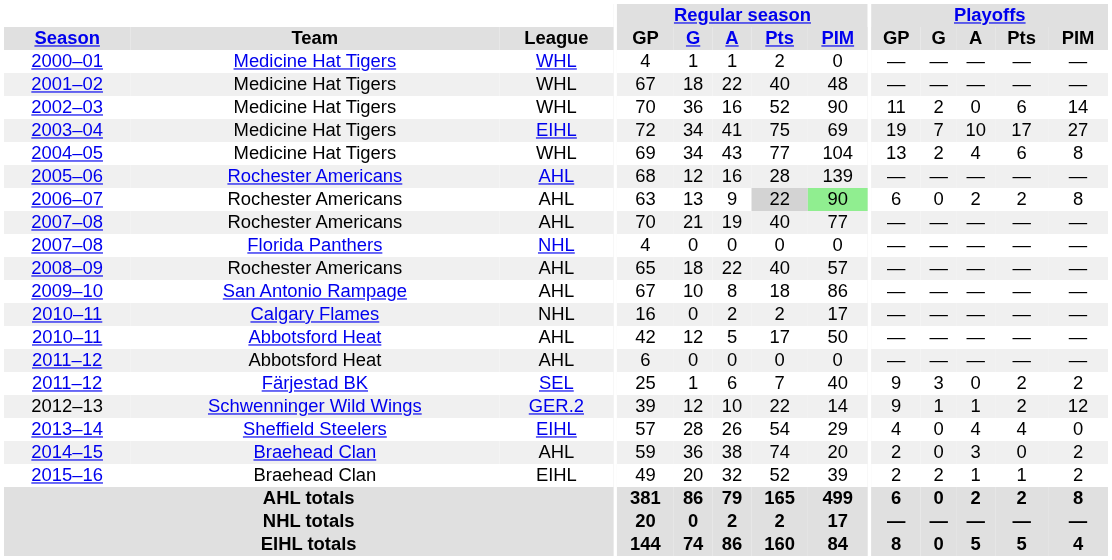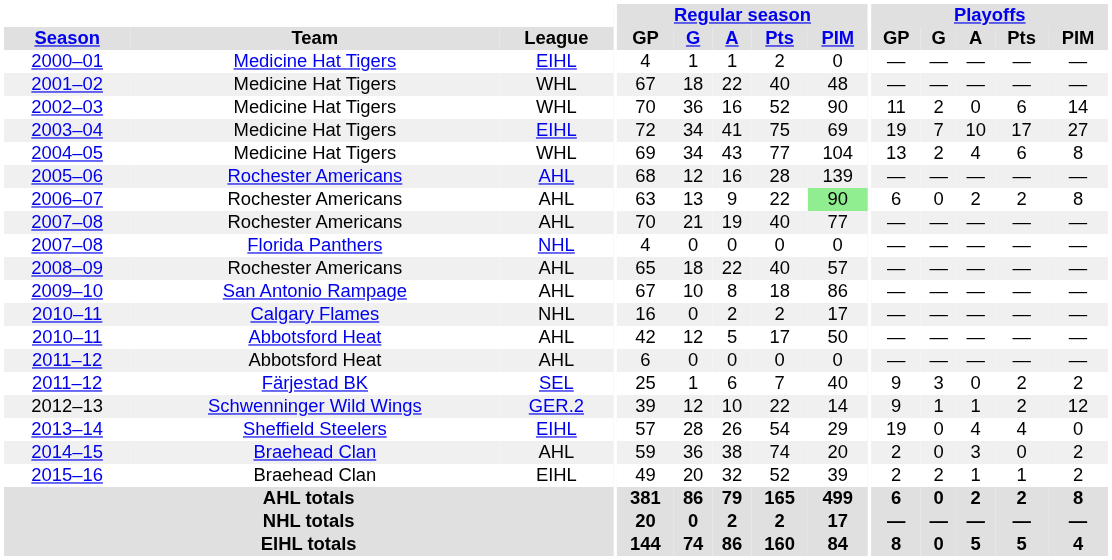 <table border="0" cellpadding="1" cellspacing="0" style="text-align:center; width:60em">
 <tr bgcolor="#e0e0e0">
 <th colspan="3" bgcolor="#ffffff"></th>
 <th rowspan="99" bgcolor="#ffffff"></th>
 <th colspan="5"><a href='#'>Regular season</a></th>
 <th rowspan="99" bgcolor="#ffffff"></th>
 <th colspan="5"><a href='#'>Playoffs</a></th>
 </tr>
 <tr bgcolor="#e0e0e0">
 <th><a href='#'>Season</a></th>
 <th>Team</th>
 <th>League</th>
 <th>GP</th>
 <th><a href='#'>G</a></th>
 <th><a href='#'>A</a></th>
 <th><a href='#'>Pts</a></th>
 <th><a href='#'>PIM</a></th>
 <th>GP</th>
 <th>G</th>
 <th>A</th>
 <th>Pts</th>
 <th>PIM</th>
 </tr>
 <tr>
 <td><a href='#'>2000–01</a></td>
 <td><a href='#'>Medicine Hat Tigers</a></td>
-<td><a href='#'>WHL</a></td>
+<td><a href='#'>EIHL</a></td>
 <td>4</td>
 <td>1</td>
 <td>1</td>
 <td>2</td>
 <td>0</td>
 <td>—</td>
 <td>—</td>
 <td>—</td>
 <td>—</td>
 <td>—</td>
 </tr>
 <tr bgcolor="#f0f0f0">
 <td><a href='#'>2001–02</a></td>
 <td>Medicine Hat Tigers</td>
 <td>WHL</td>
 <td>67</td>
 <td>18</td>
 <td>22</td>
 <td>40</td>
 <td>48</td>
 <td>—</td>
 <td>—</td>
 <td>—</td>
 <td>—</td>
 <td>—</td>
 </tr>
 <tr>
 <td><a href='#'>2002–03</a></td>
 <td>Medicine Hat Tigers</td>
 <td>WHL</td>
 <td>70</td>
 <td>36</td>
 <td>16</td>
 <td>52</td>
 <td>90</td>
 <td>11</td>
 <td>2</td>
 <td>0</td>
 <td>6</td>
 <td>14</td>
 </tr>
 <tr bgcolor="#f0f0f0">
 <td><a href='#'>2003–04</a></td>
 <td>Medicine Hat Tigers</td>
 <td><a href='#'>EIHL</a></td>
 <td>72</td>
 <td>34</td>
 <td>41</td>
 <td>75</td>
 <td>69</td>
 <td>19</td>
 <td>7</td>
 <td>10</td>
 <td>17</td>
 <td>27</td>
 </tr>
 <tr>
 <td><a href='#'>2004–05</a></td>
 <td>Medicine Hat Tigers</td>
 <td>WHL</td>
 <td>69</td>
 <td>34</td>
 <td>43</td>
 <td>77</td>
 <td>104</td>
 <td>13</td>
 <td>2</td>
 <td>4</td>
 <td>6</td>
 <td>8</td>
 </tr>
 <tr bgcolor="#f0f0f0">
 <td><a href='#'>2005–06</a></td>
 <td><a href='#'>Rochester Americans</a></td>
 <td><a href='#'>AHL</a></td>
 <td>68</td>
 <td>12</td>
 <td>16</td>
 <td>28</td>
 <td>139</td>
 <td>—</td>
 <td>—</td>
 <td>—</td>
 <td>—</td>
 <td>—</td>
 </tr>
 <tr>
 <td><a href='#'>2006–07</a></td>
 <td>Rochester Americans</td>
 <td>AHL</td>
 <td>63</td>
 <td>13</td>
 <td>9</td>
-<td style="background: lightgrey;">22</td>
+<td>22</td>
 <td style="background: lightgreen;">90</td>
 <td>6</td>
 <td>0</td>
 <td>2</td>
 <td>2</td>
 <td>8</td>
 </tr>
 <tr bgcolor="#f0f0f0">
 <td><a href='#'>2007–08</a></td>
 <td>Rochester Americans</td>
 <td>AHL</td>
 <td>70</td>
 <td>21</td>
 <td>19</td>
 <td>40</td>
 <td>77</td>
 <td>—</td>
 <td>—</td>
 <td>—</td>
 <td>—</td>
 <td>—</td>
 </tr>
 <tr>
 <td><a href='#'>2007–08</a></td>
 <td><a href='#'>Florida Panthers</a></td>
 <td><a href='#'>NHL</a></td>
 <td>4</td>
 <td>0</td>
 <td>0</td>
 <td>0</td>
 <td>0</td>
 <td>—</td>
 <td>—</td>
 <td>—</td>
 <td>—</td>
 <td>—</td>
 </tr>
 <tr bgcolor="#f0f0f0">
 <td><a href='#'>2008–09</a></td>
 <td>Rochester Americans</td>
 <td>AHL</td>
 <td>65</td>
 <td>18</td>
 <td>22</td>
 <td>40</td>
 <td>57</td>
 <td>—</td>
 <td>—</td>
 <td>—</td>
 <td>—</td>
 <td>—</td>
 </tr>
 <tr>
 <td><a href='#'>2009–10</a></td>
 <td><a href='#'>San Antonio Rampage</a></td>
 <td>AHL</td>
 <td>67</td>
 <td>10</td>
 <td>8</td>
 <td>18</td>
 <td>86</td>
 <td>—</td>
 <td>—</td>
 <td>—</td>
 <td>—</td>
 <td>—</td>
 </tr>
 <tr bgcolor="#f0f0f0">
 <td><a href='#'>2010–11</a></td>
 <td><a href='#'>Calgary Flames</a></td>
 <td>NHL</td>
 <td>16</td>
 <td>0</td>
 <td>2</td>
 <td>2</td>
 <td>17</td>
 <td>—</td>
 <td>—</td>
 <td>—</td>
 <td>—</td>
 <td>—</td>
 </tr>
 <tr>
 <td><a href='#'>2010–11</a></td>
 <td><a href='#'>Abbotsford Heat</a></td>
 <td>AHL</td>
 <td>42</td>
 <td>12</td>
 <td>5</td>
 <td>17</td>
 <td>50</td>
 <td>—</td>
 <td>—</td>
 <td>—</td>
 <td>—</td>
 <td>—</td>
 </tr>
 <tr bgcolor="#f0f0f0">
 <td><a href='#'>2011–12</a></td>
 <td>Abbotsford Heat</td>
 <td>AHL</td>
 <td>6</td>
 <td>0</td>
 <td>0</td>
 <td>0</td>
 <td>0</td>
 <td>—</td>
 <td>—</td>
 <td>—</td>
 <td>—</td>
 <td>—</td>
 </tr>
 <tr>
 <td><a href='#'>2011–12</a></td>
 <td><a href='#'>Färjestad BK</a></td>
 <td><a href='#'>SEL</a></td>
 <td>25</td>
 <td>1</td>
 <td>6</td>
 <td>7</td>
 <td>40</td>
 <td>9</td>
 <td>3</td>
 <td>0</td>
 <td>2</td>
 <td>2</td>
 </tr>
 <tr bgcolor="#f0f0f0">
 <td>2012–13</td>
 <td><a href='#'>Schwenninger Wild Wings</a></td>
 <td><a href='#'>GER.2</a></td>
 <td>39</td>
 <td>12</td>
 <td>10</td>
 <td>22</td>
 <td>14</td>
 <td>9</td>
 <td>1</td>
 <td>1</td>
 <td>2</td>
 <td>12</td>
 </tr>
 <tr>
 <td><a href='#'>2013–14</a></td>
 <td><a href='#'>Sheffield Steelers</a></td>
 <td><a href='#'>EIHL</a></td>
 <td>57</td>
 <td>28</td>
 <td>26</td>
 <td>54</td>
 <td>29</td>
-<td>4</td>
+<td>19</td>
 <td>0</td>
 <td>4</td>
 <td>4</td>
 <td>0</td>
 </tr>
 <tr bgcolor="#f0f0f0">
 <td><a href='#'>2014–15</a></td>
 <td><a href='#'>Braehead Clan</a></td>
 <td>AHL</td>
 <td>59</td>
 <td>36</td>
 <td>38</td>
 <td>74</td>
 <td>20</td>
 <td>2</td>
 <td>0</td>
 <td>3</td>
 <td>0</td>
 <td>2</td>
 </tr>
 <tr>
 <td><a href='#'>2015–16</a></td>
 <td>Braehead Clan</td>
 <td>EIHL</td>
 <td>49</td>
 <td>20</td>
 <td>32</td>
 <td>52</td>
 <td>39</td>
 <td>2</td>
 <td>2</td>
 <td>1</td>
 <td>1</td>
 <td>2</td>
 </tr>
 <tr bgcolor="#e0e0e0">
 <th colspan="3">AHL totals</th>
 <th>381</th>
 <th>86</th>
 <th>79</th>
 <th>165</th>
 <th>499</th>
 <th>6</th>
 <th>0</th>
 <th>2</th>
 <th>2</th>
 <th>8</th>
 </tr>
 <tr bgcolor="#e0e0e0">
 <th colspan="3">NHL totals</th>
 <th>20</th>
 <th>0</th>
 <th>2</th>
 <th>2</th>
 <th>17</th>
 <th>—</th>
 <th>—</th>
 <th>—</th>
 <th>—</th>
 <th>—</th>
 </tr>
 <tr bgcolor="#e0e0e0">
 <th colspan="3">EIHL totals</th>
 <th>144</th>
 <th>74</th>
 <th>86</th>
 <th>160</th>
 <th>84</th>
 <th>8</th>
 <th>0</th>
 <th>5</th>
 <th>5</th>
 <th>4</th>
 </tr>
 </table>
